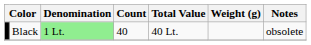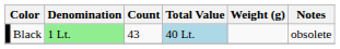 <table class="wikitable">
 <tr>
 <th colspan=2>Color</th>
 <th>Denomination</th>
 <th>Count</th>
 <th>Total Value</th>
 <th>Weight (g)</th>
 <th>Notes</th>
 </tr>
 <tr>
 <td style="background:Black"></td>
 <td>Black</td>
 <td style="background: lightgreen;">1 Lt.</td>
-<td>40</td>
-<td>40 Lt.</td>
+<td>43</td>
+<td style="background: lightblue;">40 Lt.</td>
 <td></td>
 <td>obsolete</td>
 </tr>
 <tr>
 </tr>
 </table>
